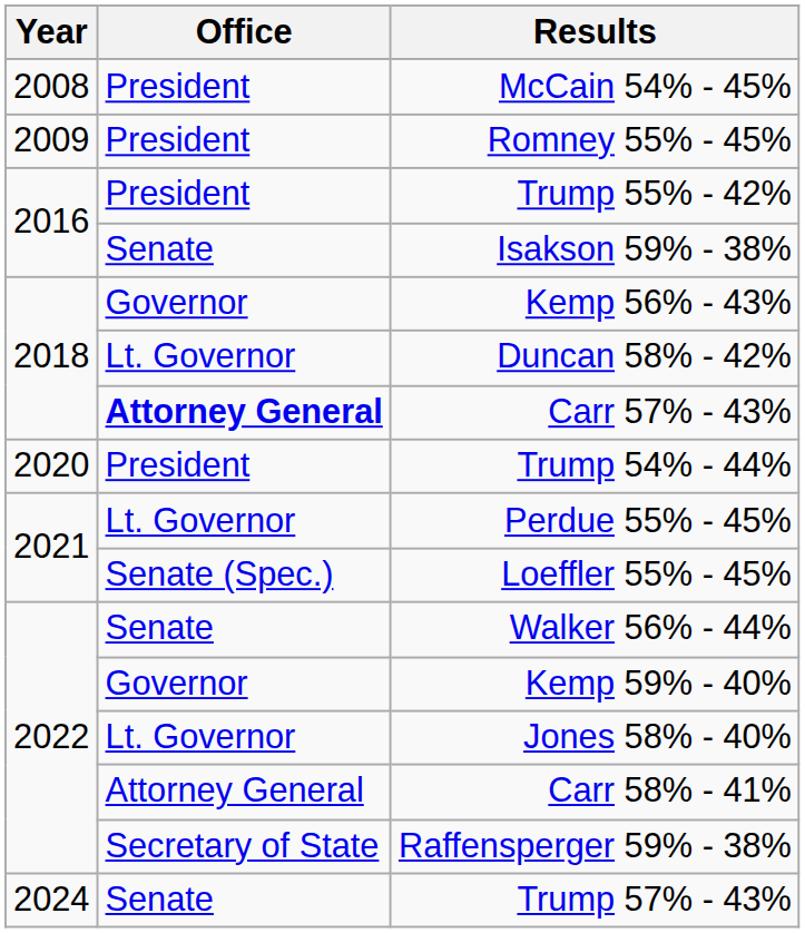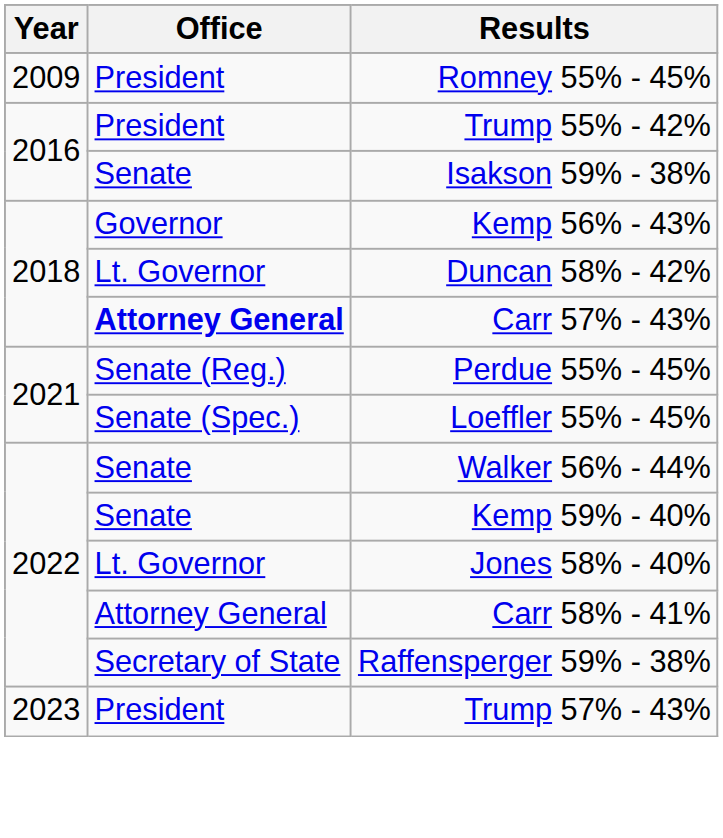 <table class=wikitable>
 <tr>
 <th>Year</th>
 <th>Office</th>
 <th>Results</th>
-</tr>
-<tr>
-<td>2008</td>
-<td><a href='#'>President</a></td>
-<td align="right" ><a href='#'>McCain</a> 54% - 45%</td>
 </tr>
 <tr>
 <td>2009</td>
 <td><a href='#'>President</a></td>
 <td align="right" ><a href='#'>Romney</a> 55% - 45%</td>
 </tr>
 <tr>
 <td rowspan=2>2016</td>
 <td><a href='#'>President</a></td>
 <td align="right" ><a href='#'>Trump</a> 55% - 42%</td>
 </tr>
 <tr>
 <td><a href='#'>Senate</a></td>
 <td align="right" ><a href='#'>Isakson</a> 59% - 38%</td>
 </tr>
 <tr>
 <td rowspan=3>2018</td>
 <td><a href='#'>Governor</a></td>
 <td align="right" ><a href='#'>Kemp</a> 56% - 43%</td>
 </tr>
 <tr>
 <td><a href='#'>Lt. Governor</a></td>
 <td align="right" ><a href='#'>Duncan</a> 58% - 42%</td>
 </tr>
 <tr>
 <td><strong><a href='#'>Attorney General</a></strong></td>
 <td align="right" ><a href='#'>Carr</a> 57% - 43%</td>
 </tr>
 <tr>
-<td>2020</td>
-<td><a href='#'>President</a></td>
-<td align="right" ><a href='#'>Trump</a> 54% - 44%</td>
-</tr>
-<tr>
 <td rowspan=2>2021</td>
-<td><a href='#'>Lt. Governor</a></td>
+<td><a href='#'>Senate (Reg.)</a></td>
 <td align="right" ><a href='#'>Perdue</a> 55% - 45%</td>
 </tr>
 <tr>
 <td><a href='#'>Senate (Spec.)</a></td>
 <td align="right" ><a href='#'>Loeffler</a> 55% - 45%</td>
 </tr>
 <tr>
 <td rowspan=5>2022</td>
 <td><a href='#'>Senate</a></td>
 <td align="right" ><a href='#'>Walker</a> 56% - 44%</td>
 </tr>
 <tr>
-<td><a href='#'>Governor</a></td>
+<td><a href='#'>Senate</a></td>
 <td align="right" ><a href='#'>Kemp</a> 59% - 40%</td>
 </tr>
 <tr>
 <td><a href='#'>Lt. Governor</a></td>
 <td align="right" ><a href='#'>Jones</a> 58% - 40%</td>
 </tr>
 <tr>
 <td><a href='#'>Attorney General</a></td>
 <td align="right" ><a href='#'>Carr</a> 58% - 41%</td>
 </tr>
 <tr>
 <td><a href='#'>Secretary of State</a></td>
 <td align="right" ><a href='#'>Raffensperger</a> 59% - 38%</td>
 </tr>
 <tr>
-<td>2024</td>
-<td><a href='#'>Senate</a></td>
+<td>2023</td>
+<td><a href='#'>President</a></td>
 <td align="right" ><a href='#'>Trump</a> 57% - 43%</td>
 </tr>
 </table>
